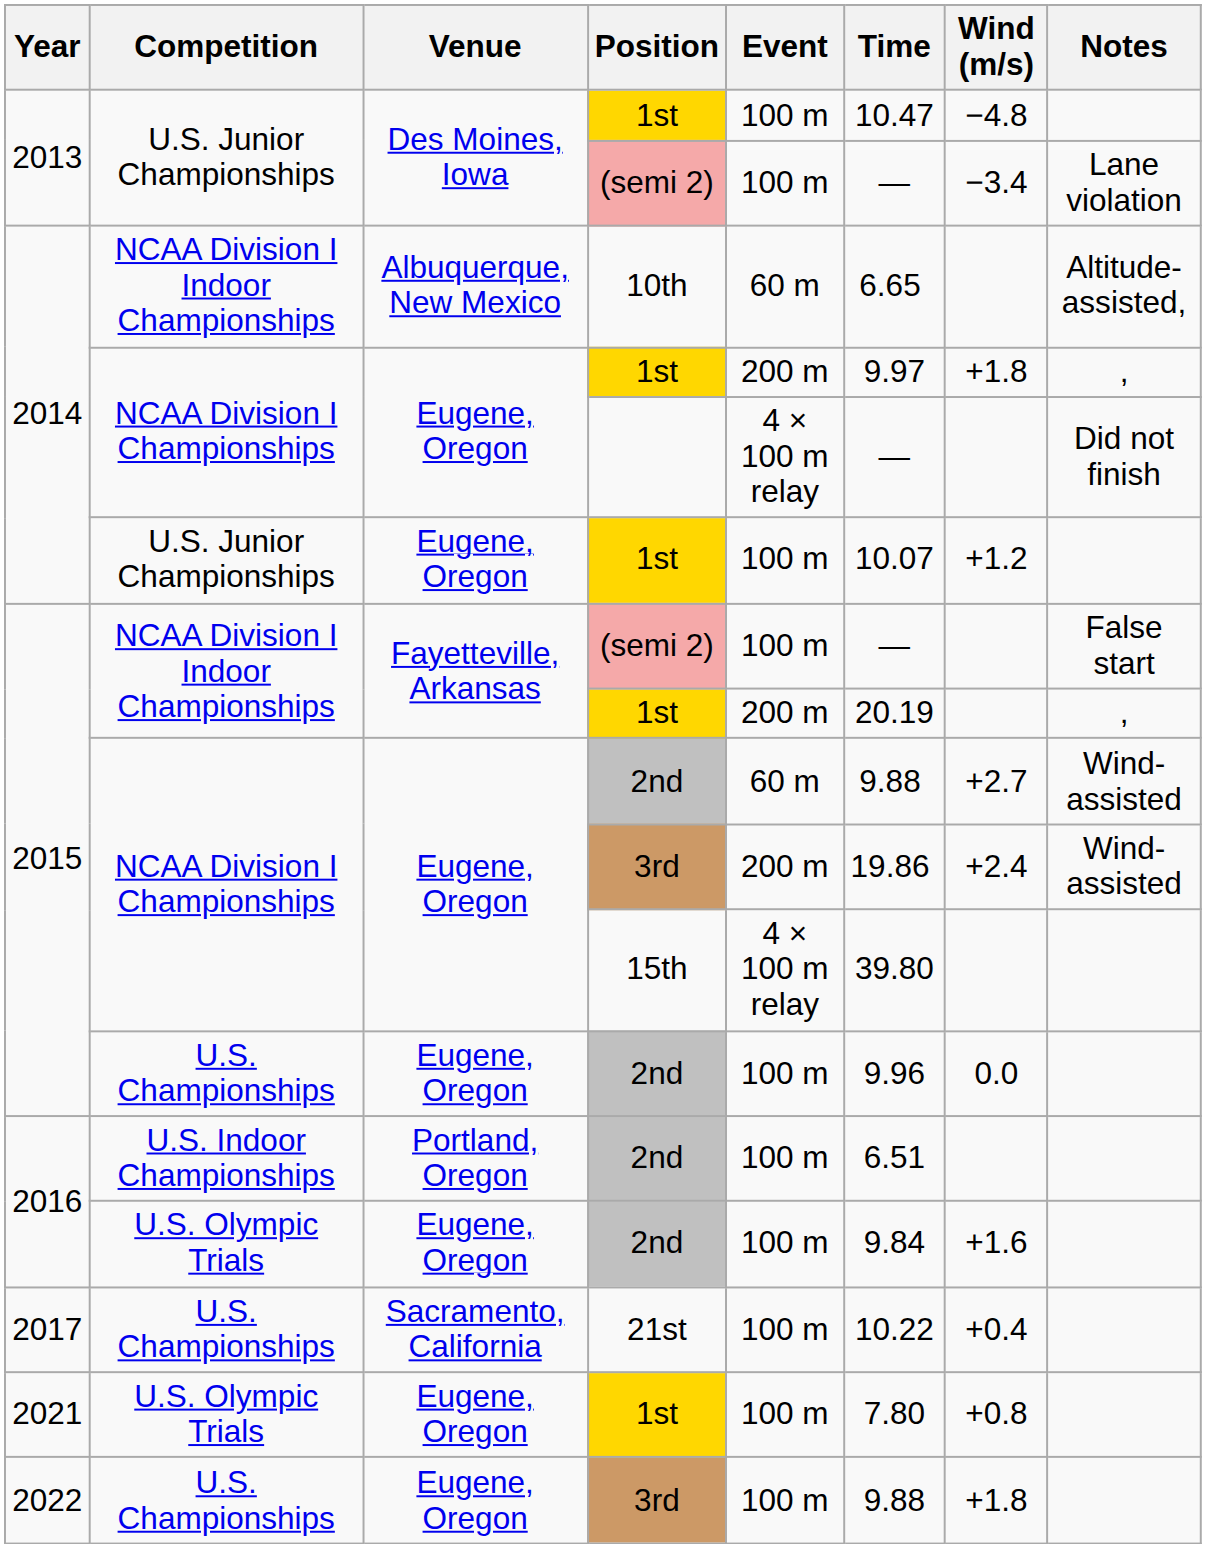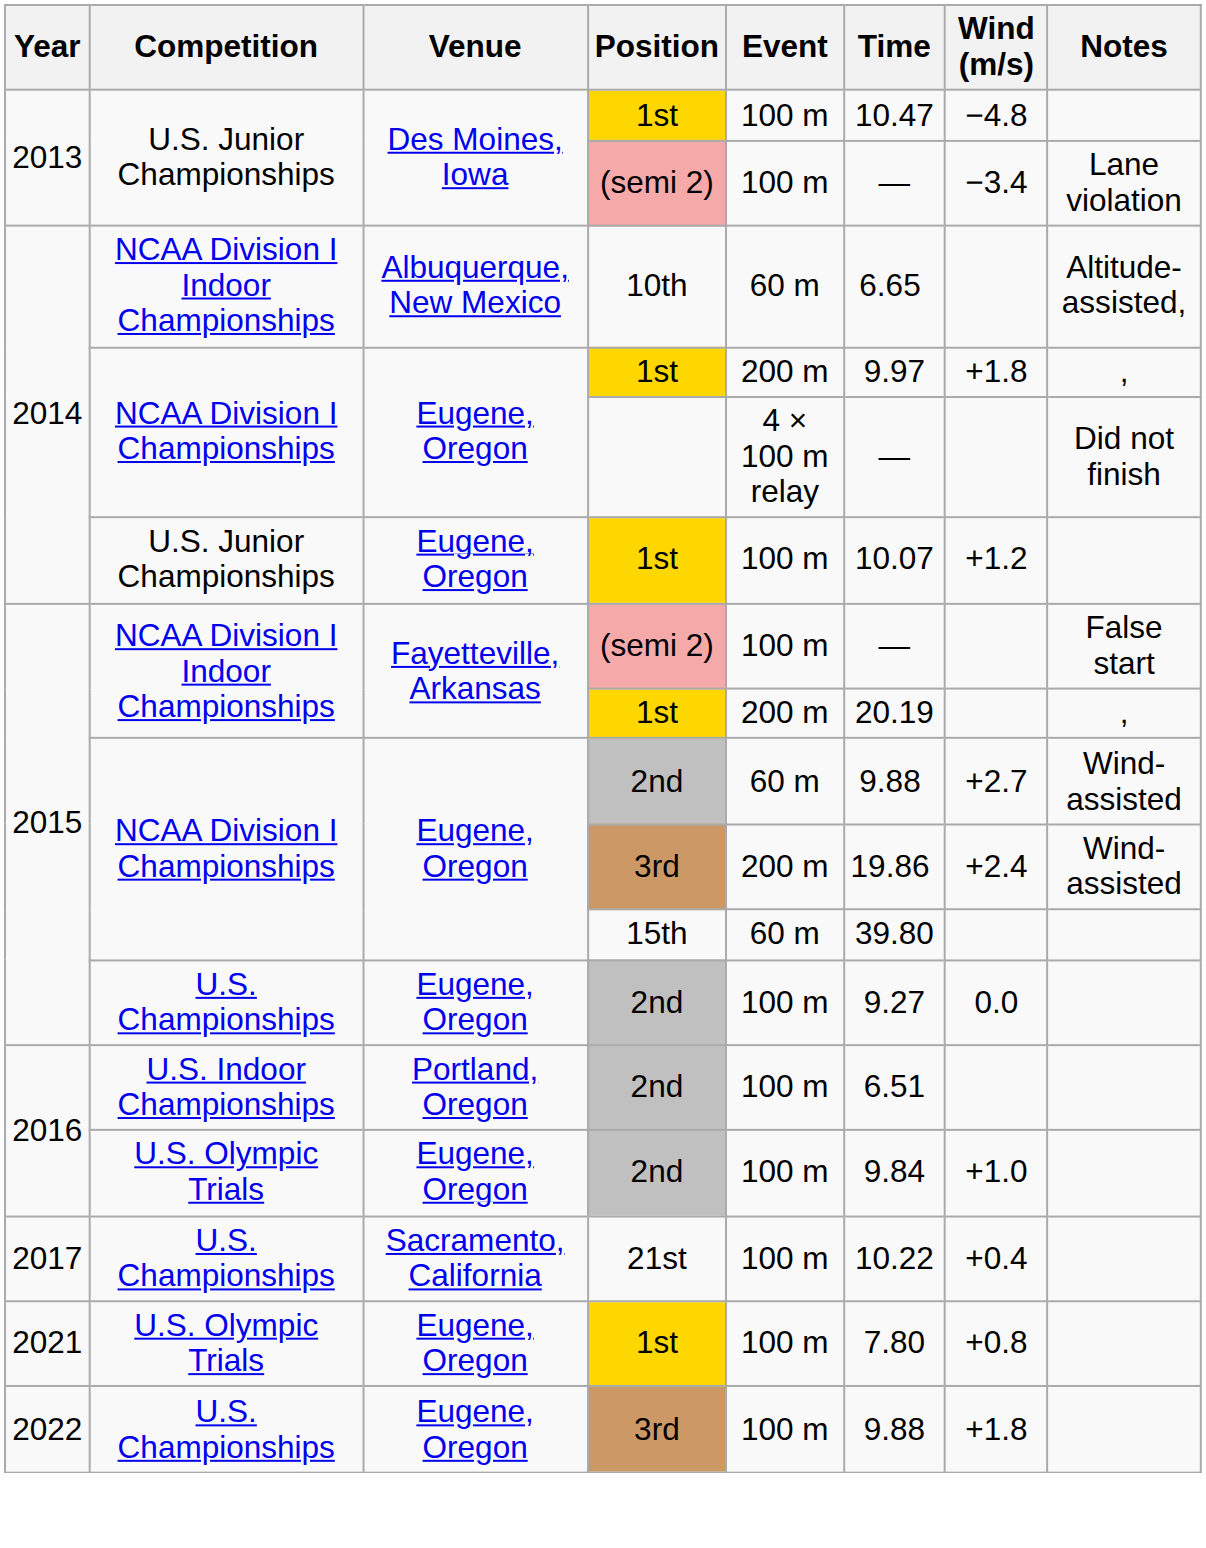 <table class="wikitable sortable" style=text-align:center>
 <tr>
 <th>Year</th>
 <th>Competition</th>
 <th>Venue</th>
 <th>Position</th>
 <th>Event</th>
 <th>Time</th>
 <th>Wind (m/s)</th>
 <th>Notes</th>
 </tr>
 <tr>
 <td rowspan=2>2013</td>
 <td rowspan=2>U.S. Junior Championships</td>
 <td rowspan=2><a href='#'>Des Moines, Iowa</a></td>
 <td bgcolor=gold>1st</td>
 <td>100 m</td>
 <td>10.47</td>
 <td>−4.8</td>
 <td></td>
 </tr>
 <tr>
 <td bgcolor=f5a9a9> (semi 2)</td>
 <td>100 m</td>
 <td data-sort-value=999.99>—</td>
 <td>−3.4</td>
 <td>Lane violation</td>
 </tr>
 <tr>
 <td rowspan=4>2014</td>
 <td><a href='#'>NCAA Division I Indoor Championships</a></td>
 <td><a href='#'>Albuquerque, New Mexico</a></td>
 <td>10th</td>
 <td>60 m</td>
 <td>6.65 </td>
 <td></td>
 <td>Altitude-assisted, </td>
 </tr>
 <tr>
 <td rowspan=2><a href='#'>NCAA Division I Championships</a></td>
 <td rowspan=2><a href='#'>Eugene, Oregon</a></td>
 <td bgcolor=gold>1st</td>
 <td>200 m</td>
 <td>9.97</td>
 <td>+1.8</td>
 <td>, </td>
 </tr>
 <tr>
 <td></td>
 <td data-sort-value="400 relay">4 × 100 m relay</td>
 <td data-sort-value=999>—</td>
 <td></td>
 <td>Did not finish</td>
 </tr>
 <tr>
 <td>U.S. Junior Championships</td>
 <td><a href='#'>Eugene, Oregon</a></td>
 <td bgcolor=gold>1st</td>
 <td>100 m</td>
 <td>10.07</td>
 <td>+1.2</td>
 <td></td>
 </tr>
 <tr>
 <td rowspan=6>2015</td>
 <td rowspan=2><a href='#'>NCAA Division I Indoor Championships</a></td>
 <td rowspan=2><a href='#'>Fayetteville, Arkansas</a></td>
 <td bgcolor=f5a9a9> (semi 2)</td>
 <td>100 m</td>
 <td data-sort-value=999.99>—</td>
 <td></td>
 <td>False start</td>
 </tr>
 <tr>
 <td bgcolor=gold>1st</td>
 <td>200 m</td>
 <td>20.19</td>
 <td></td>
 <td>, </td>
 </tr>
 <tr>
 <td rowspan=3><a href='#'>NCAA Division I Championships</a></td>
 <td rowspan=3><a href='#'>Eugene, Oregon</a></td>
 <td bgcolor=silver>2nd</td>
 <td>60 m</td>
 <td>9.88 </td>
 <td>+2.7</td>
 <td>Wind-assisted</td>
 </tr>
 <tr>
 <td bgcolor=cc9966>3rd</td>
 <td>200 m</td>
 <td>19.86 </td>
 <td>+2.4</td>
 <td>Wind-assisted</td>
 </tr>
 <tr>
 <td>15th</td>
-<td data-sort-value="400 relay">4 × 100 m relay</td>
+<td>60 m</td>
 <td>39.80</td>
 <td></td>
 <td></td>
 </tr>
 <tr>
 <td><a href='#'>U.S. Championships</a></td>
 <td><a href='#'>Eugene, Oregon</a></td>
 <td bgcolor=silver>2nd</td>
 <td>100 m</td>
-<td>9.96</td>
+<td>9.27</td>
 <td>0.0</td>
 <td></td>
 </tr>
 <tr>
 <td rowspan=2>2016</td>
 <td><a href='#'>U.S. Indoor Championships</a></td>
 <td><a href='#'>Portland, Oregon</a></td>
 <td bgcolor=silver>2nd</td>
 <td>100 m</td>
 <td>6.51</td>
 <td></td>
 <td></td>
 </tr>
 <tr>
 <td><a href='#'>U.S. Olympic Trials</a></td>
 <td><a href='#'>Eugene, Oregon</a></td>
 <td bgcolor=silver>2nd</td>
 <td>100 m</td>
 <td>9.84</td>
-<td>+1.6</td>
+<td>+1.0</td>
 <td></td>
 </tr>
 <tr>
 <td>2017</td>
 <td><a href='#'>U.S. Championships</a></td>
 <td><a href='#'>Sacramento, California</a></td>
 <td>21st</td>
 <td>100 m</td>
 <td>10.22</td>
 <td>+0.4</td>
 <td></td>
 </tr>
 <tr>
 <td>2021</td>
 <td><a href='#'>U.S. Olympic Trials</a></td>
 <td><a href='#'>Eugene, Oregon</a></td>
 <td bgcolor=gold>1st</td>
 <td>100 m</td>
 <td>7.80</td>
 <td>+0.8</td>
 <td></td>
 </tr>
 <tr>
 <td>2022</td>
 <td><a href='#'>U.S. Championships</a></td>
 <td><a href='#'>Eugene, Oregon</a></td>
 <td bgcolor=cc9966>3rd</td>
 <td>100 m</td>
 <td>9.88</td>
 <td>+1.8</td>
 <td></td>
 </tr>
 </table>
